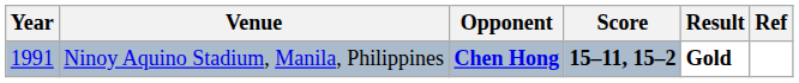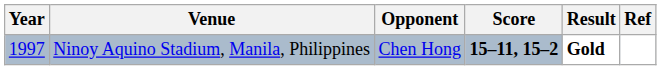 <table class="sortable wikitable" style="font-size: 90%">
 <tr>
 <th>Year</th>
 <th>Venue</th>
 <th>Opponent</th>
 <th>Score</th>
 <th>Result</th>
 <th>Ref</th>
 </tr>
 <tr style="background:#AABBCC">
-<td align="center"><a href='#'>1991</a></td>
+<td align="center"><a href='#'>1997</a></td>
 <td align="left"><a href='#'>Ninoy Aquino Stadium</a>, <a href='#'>Manila</a>, Philippines</td>
-<td align="left"><strong> <a href='#'>Chen Hong</a></strong></td>
+<td align="left"> <a href='#'>Chen Hong</a></td>
 <td align="left"><strong>15–11, 15–2</strong></td>
 <td style="text-align:left; background:white"> <strong>Gold</strong></td>
 <td style="text-align:center; background:white"></td>
 </tr>
 </table>
